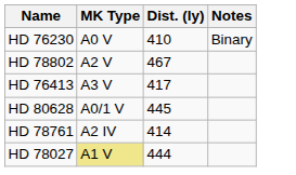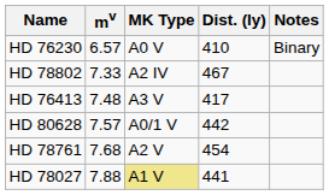 <table class="wikitable sortable">
 <tr>
 <th>Name</th>
+<th>m<sup>v</sup></th>
 <th>MK Type</th>
 <th>Dist. (ly)</th>
 <th>Notes</th>
 </tr>
 <tr>
 <td>HD 76230</td>
+<td>6.57</td>
 <td>A0 V</td>
 <td>410</td>
 <td>Binary</td>
 </tr>
 <tr>
 <td>HD 78802</td>
-<td>A2 V</td>
+<td>7.33</td>
+<td>A2 IV</td>
 <td>467</td>
 <td></td>
 </tr>
 <tr>
 <td>HD 76413</td>
+<td>7.48</td>
 <td>A3 V</td>
 <td>417</td>
 <td></td>
 </tr>
 <tr>
 <td>HD 80628</td>
+<td>7.57</td>
 <td>A0/1 V</td>
-<td>445</td>
+<td>442</td>
 <td></td>
 </tr>
 <tr>
 <td>HD 78761</td>
-<td>A2 IV</td>
-<td>414</td>
+<td>7.68</td>
+<td>A2 V</td>
+<td>454</td>
 <td></td>
 </tr>
 <tr>
 <td>HD 78027</td>
+<td>7.88</td>
 <td style="background: khaki;">A1 V</td>
-<td>444</td>
+<td>441</td>
 <td></td>
 </tr>
 </table>
